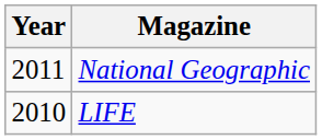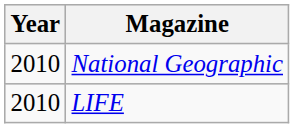 <table class="wikitable">
 <tr>
 <th>Year</th>
 <th>Magazine</th>
 </tr>
 <tr>
-<td>2011</td>
+<td>2010</td>
 <td><em><a href='#'>National Geographic</a></em></td>
 </tr>
 <tr>
 <td>2010</td>
 <td><em><a href='#'>LIFE</a></em></td>
 </tr>
 </table>
